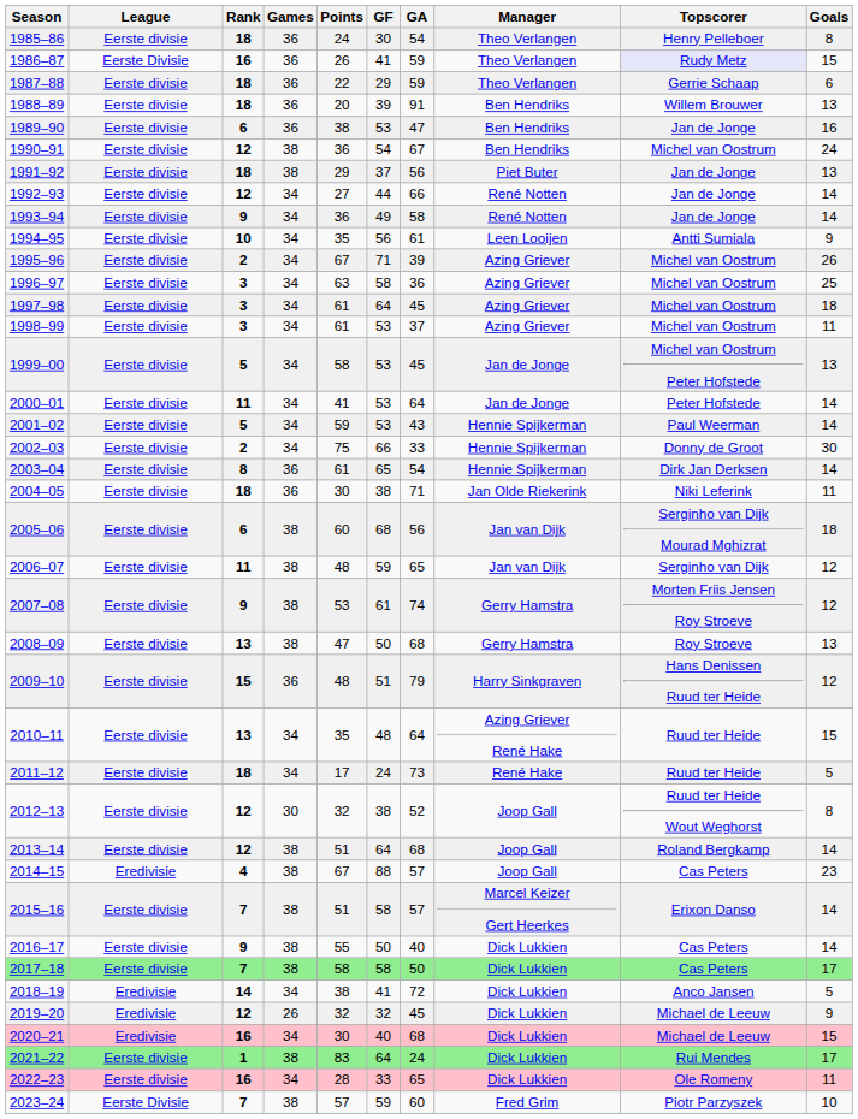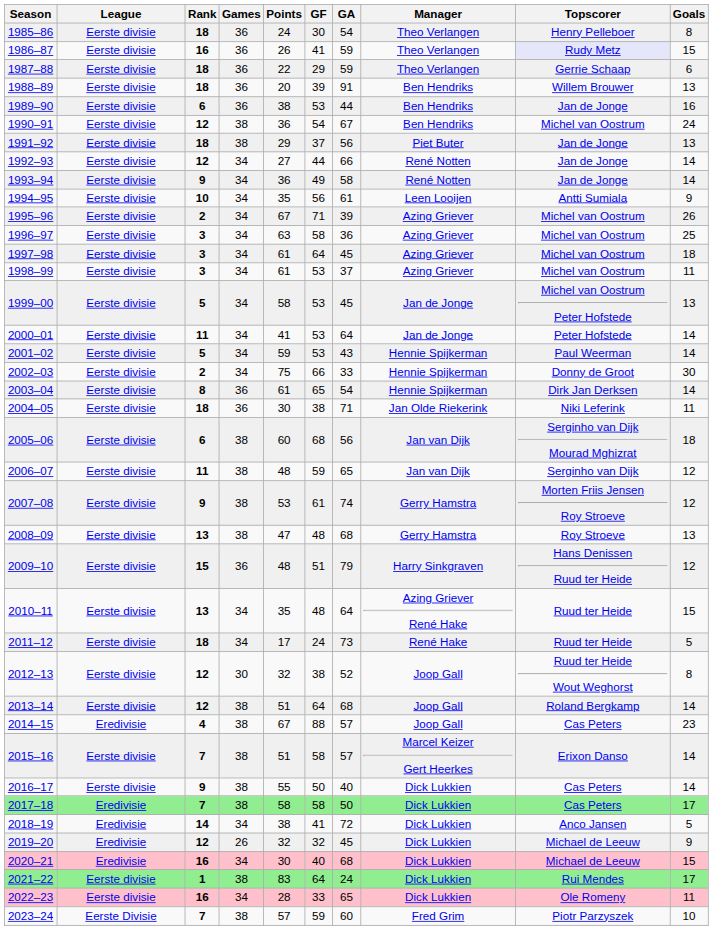 <table class="wikitable" style="font-size:90%; text-align:center;">
 <tr bgcolor="#efefef">
 <th width="60">Season</th>
 <th width="180">League</th>
 <th width="30">Rank</th>
 <th width="30">Games</th>
 <th width="30">Points</th>
 <th width="30">GF</th>
 <th width="30">GA</th>
 <th width="220">Manager</th>
 <th width="220">Topscorer</th>
 <th width="30">Goals</th>
 </tr>
 <tr bgcolor="#F0F0F0">
 <td><a href='#'>1985–86</a></td>
 <td><a href='#'>Eerste divisie</a></td>
 <td><strong>18</strong></td>
 <td>36</td>
 <td>24</td>
 <td>30</td>
 <td>54</td>
 <td> <a href='#'>Theo Verlangen</a></td>
 <td> <a href='#'>Henry Pelleboer</a> <br></td>
 <td>8</td>
 </tr>
 <tr>
 <td><a href='#'>1986–87</a></td>
-<td><a href='#'>Eerste Divisie</a></td>
+<td><a href='#'>Eerste divisie</a></td>
 <td><strong>16</strong></td>
 <td>36</td>
 <td>26</td>
 <td>41</td>
 <td>59</td>
 <td> <a href='#'>Theo Verlangen</a></td>
 <td style="background: lavender;"> <a href='#'>Rudy Metz</a> <br></td>
 <td>15</td>
 </tr>
 <tr bgcolor="#F0F0F0">
 <td><a href='#'>1987–88</a></td>
 <td><a href='#'>Eerste divisie</a></td>
 <td><strong>18</strong></td>
 <td>36</td>
 <td>22</td>
 <td>29</td>
 <td>59</td>
 <td> <a href='#'>Theo Verlangen</a></td>
 <td> <a href='#'>Gerrie Schaap</a> <br></td>
 <td>6</td>
 </tr>
 <tr>
 <td><a href='#'>1988–89</a></td>
 <td><a href='#'>Eerste divisie</a></td>
 <td><strong>18</strong></td>
 <td>36</td>
 <td>20</td>
 <td>39</td>
 <td>91</td>
 <td> <a href='#'>Ben Hendriks</a></td>
 <td> <a href='#'>Willem Brouwer</a> <br></td>
 <td>13</td>
 </tr>
 <tr bgcolor="#F0F0F0">
 <td><a href='#'>1989–90</a></td>
 <td><a href='#'>Eerste divisie</a></td>
 <td><strong>6</strong></td>
 <td>36</td>
 <td>38</td>
 <td>53</td>
-<td>47</td>
+<td>44</td>
 <td> <a href='#'>Ben Hendriks</a></td>
 <td> <a href='#'>Jan de Jonge</a> <br></td>
 <td>16</td>
 </tr>
 <tr>
 <td><a href='#'>1990–91</a></td>
 <td><a href='#'>Eerste divisie</a></td>
 <td><strong>12</strong></td>
 <td>38</td>
 <td>36</td>
 <td>54</td>
 <td>67</td>
 <td> <a href='#'>Ben Hendriks</a></td>
 <td> <a href='#'>Michel van Oostrum</a> <br></td>
 <td>24</td>
 </tr>
 <tr bgcolor="#F0F0F0">
 <td><a href='#'>1991–92</a></td>
 <td><a href='#'>Eerste divisie</a></td>
 <td><strong>18</strong></td>
 <td>38</td>
 <td>29</td>
 <td>37</td>
 <td>56</td>
 <td> <a href='#'>Piet Buter</a></td>
 <td> <a href='#'>Jan de Jonge</a> <br></td>
 <td>13</td>
 </tr>
 <tr>
 <td><a href='#'>1992–93</a></td>
 <td><a href='#'>Eerste divisie</a></td>
 <td><strong>12</strong></td>
 <td>34</td>
 <td>27</td>
 <td>44</td>
 <td>66</td>
 <td> <a href='#'>René Notten</a></td>
 <td> <a href='#'>Jan de Jonge</a> <br></td>
 <td>14</td>
 </tr>
 <tr bgcolor="#F0F0F0">
 <td><a href='#'>1993–94</a></td>
 <td><a href='#'>Eerste divisie</a></td>
 <td><strong>9</strong></td>
 <td>34</td>
 <td>36</td>
 <td>49</td>
 <td>58</td>
 <td> <a href='#'>René Notten</a></td>
 <td> <a href='#'>Jan de Jonge</a> <br></td>
 <td>14</td>
 </tr>
 <tr>
 <td><a href='#'>1994–95</a></td>
 <td><a href='#'>Eerste divisie</a></td>
 <td><strong>10</strong></td>
 <td>34</td>
 <td>35</td>
 <td>56</td>
 <td>61</td>
 <td> <a href='#'>Leen Looijen</a></td>
 <td> <a href='#'>Antti Sumiala</a> <br></td>
 <td>9</td>
 </tr>
 <tr bgcolor="#F0F0F0">
 <td><a href='#'>1995–96</a></td>
 <td><a href='#'>Eerste divisie</a></td>
 <td><strong>2</strong></td>
 <td>34</td>
 <td>67</td>
 <td>71</td>
 <td>39</td>
 <td> <a href='#'>Azing Griever</a></td>
 <td> <a href='#'>Michel van Oostrum</a> <br></td>
 <td>26</td>
 </tr>
 <tr>
 <td><a href='#'>1996–97</a></td>
 <td><a href='#'>Eerste divisie</a></td>
 <td><strong>3</strong></td>
 <td>34</td>
 <td>63</td>
 <td>58</td>
 <td>36</td>
 <td> <a href='#'>Azing Griever</a></td>
 <td> <a href='#'>Michel van Oostrum</a> <br></td>
 <td>25</td>
 </tr>
 <tr bgcolor="#F0F0F0">
 <td><a href='#'>1997–98</a></td>
 <td><a href='#'>Eerste divisie</a></td>
 <td><strong>3</strong></td>
 <td>34</td>
 <td>61</td>
 <td>64</td>
 <td>45</td>
 <td> <a href='#'>Azing Griever</a></td>
 <td> <a href='#'>Michel van Oostrum</a> <br></td>
 <td>18</td>
 </tr>
 <tr>
 <td><a href='#'>1998–99</a></td>
 <td><a href='#'>Eerste divisie</a></td>
 <td><strong>3</strong></td>
 <td>34</td>
 <td>61</td>
 <td>53</td>
 <td>37</td>
 <td> <a href='#'>Azing Griever</a></td>
 <td> <a href='#'>Michel van Oostrum</a> <br></td>
 <td>11</td>
 </tr>
 <tr bgcolor="#F0F0F0">
 <td><a href='#'>1999–00</a></td>
 <td><a href='#'>Eerste divisie</a></td>
 <td><strong>5</strong></td>
 <td>34</td>
 <td>58</td>
 <td>53</td>
 <td>45</td>
 <td> <a href='#'>Jan de Jonge</a></td>
 <td> <a href='#'>Michel van Oostrum</a><hr> <a href='#'>Peter Hofstede</a></td>
 <td>13</td>
 </tr>
 <tr>
 <td><a href='#'>2000–01</a></td>
 <td><a href='#'>Eerste divisie</a></td>
 <td><strong>11</strong></td>
 <td>34</td>
 <td>41</td>
 <td>53</td>
 <td>64</td>
 <td> <a href='#'>Jan de Jonge</a></td>
 <td> <a href='#'>Peter Hofstede</a></td>
 <td>14</td>
 </tr>
 <tr bgcolor="#F0F0F0">
 <td><a href='#'>2001–02</a></td>
 <td><a href='#'>Eerste divisie</a></td>
 <td><strong>5</strong></td>
 <td>34</td>
 <td>59</td>
 <td>53</td>
 <td>43</td>
 <td> <a href='#'>Hennie Spijkerman</a></td>
 <td> <a href='#'>Paul Weerman</a></td>
 <td>14</td>
 </tr>
 <tr>
 <td><a href='#'>2002–03</a></td>
 <td><a href='#'>Eerste divisie</a></td>
 <td><strong>2</strong></td>
 <td>34</td>
 <td>75</td>
 <td>66</td>
 <td>33</td>
 <td> <a href='#'>Hennie Spijkerman</a></td>
 <td> <a href='#'>Donny de Groot</a></td>
 <td>30</td>
 </tr>
 <tr bgcolor="#F0F0F0">
 <td><a href='#'>2003–04</a></td>
 <td><a href='#'>Eerste divisie</a></td>
 <td><strong>8</strong></td>
 <td>36</td>
 <td>61</td>
 <td>65</td>
 <td>54</td>
 <td> <a href='#'>Hennie Spijkerman</a></td>
 <td> <a href='#'>Dirk Jan Derksen</a></td>
 <td>14</td>
 </tr>
 <tr>
 <td><a href='#'>2004–05</a></td>
 <td><a href='#'>Eerste divisie</a></td>
 <td><strong>18</strong></td>
 <td>36</td>
 <td>30</td>
 <td>38</td>
 <td>71</td>
 <td> <a href='#'>Jan Olde Riekerink</a></td>
 <td> <a href='#'>Niki Leferink</a></td>
 <td>11</td>
 </tr>
 <tr bgcolor="#F0F0F0">
 <td><a href='#'>2005–06</a></td>
 <td><a href='#'>Eerste divisie</a></td>
 <td><strong>6</strong></td>
 <td>38</td>
 <td>60</td>
 <td>68</td>
 <td>56</td>
 <td> <a href='#'>Jan van Dijk</a></td>
 <td> <a href='#'>Serginho van Dijk</a><hr> <a href='#'>Mourad Mghizrat</a></td>
 <td>18</td>
 </tr>
 <tr>
 <td><a href='#'>2006–07</a></td>
 <td><a href='#'>Eerste divisie</a></td>
 <td><strong>11</strong></td>
 <td>38</td>
 <td>48</td>
 <td>59</td>
 <td>65</td>
 <td> <a href='#'>Jan van Dijk</a></td>
 <td> <a href='#'>Serginho van Dijk</a></td>
 <td>12</td>
 </tr>
 <tr bgcolor="#F0F0F0">
 <td><a href='#'>2007–08</a></td>
 <td><a href='#'>Eerste divisie</a></td>
 <td><strong>9</strong></td>
 <td>38</td>
 <td>53</td>
 <td>61</td>
 <td>74</td>
 <td> <a href='#'>Gerry Hamstra</a></td>
 <td> <a href='#'>Morten Friis Jensen</a><hr> <a href='#'>Roy Stroeve</a></td>
 <td>12</td>
 </tr>
 <tr>
 <td><a href='#'>2008–09</a></td>
 <td><a href='#'>Eerste divisie</a></td>
 <td><strong>13</strong></td>
 <td>38</td>
 <td>47</td>
-<td>50</td>
+<td>48</td>
 <td>68</td>
 <td> <a href='#'>Gerry Hamstra</a></td>
 <td> <a href='#'>Roy Stroeve</a></td>
 <td>13</td>
 </tr>
 <tr bgcolor="#F0F0F0">
 <td><a href='#'>2009–10</a></td>
 <td><a href='#'>Eerste divisie</a></td>
 <td><strong>15</strong></td>
 <td>36</td>
 <td>48</td>
 <td>51</td>
 <td>79</td>
 <td> <a href='#'>Harry Sinkgraven</a></td>
 <td> <a href='#'>Hans Denissen</a><hr> <a href='#'>Ruud ter Heide</a></td>
 <td>12</td>
 </tr>
 <tr>
 <td><a href='#'>2010–11</a></td>
 <td><a href='#'>Eerste divisie</a></td>
 <td><strong>13</strong></td>
 <td>34</td>
 <td>35</td>
 <td>48</td>
 <td>64</td>
 <td> <a href='#'>Azing Griever</a><hr> <a href='#'>René Hake</a></td>
 <td> <a href='#'>Ruud ter Heide</a></td>
 <td>15</td>
 </tr>
 <tr bgcolor="#F0F0F0">
 <td><a href='#'>2011–12</a></td>
 <td><a href='#'>Eerste divisie</a></td>
 <td><strong>18</strong></td>
 <td>34</td>
 <td>17</td>
 <td>24</td>
 <td>73</td>
 <td> <a href='#'>René Hake</a></td>
 <td> <a href='#'>Ruud ter Heide</a></td>
 <td>5</td>
 </tr>
 <tr>
 <td><a href='#'>2012–13</a></td>
 <td><a href='#'>Eerste divisie</a></td>
 <td><strong>12</strong></td>
 <td>30</td>
 <td>32</td>
 <td>38</td>
 <td>52</td>
 <td> <a href='#'>Joop Gall</a></td>
 <td> <a href='#'>Ruud ter Heide</a><hr> <a href='#'>Wout Weghorst</a></td>
 <td>8</td>
 </tr>
 <tr bgcolor="#F0F0F0">
 <td><a href='#'>2013–14</a></td>
 <td><a href='#'>Eerste divisie</a></td>
 <td><strong>12</strong></td>
 <td>38</td>
 <td>51</td>
 <td>64</td>
 <td>68</td>
 <td> <a href='#'>Joop Gall</a></td>
 <td> <a href='#'>Roland Bergkamp</a></td>
 <td>14</td>
 </tr>
 <tr>
 <td><a href='#'>2014–15</a></td>
 <td><a href='#'>Eredivisie</a></td>
 <td><strong>4</strong></td>
 <td>38</td>
 <td>67</td>
 <td>88</td>
 <td>57</td>
 <td> <a href='#'>Joop Gall</a></td>
 <td> <a href='#'>Cas Peters</a></td>
 <td>23</td>
 </tr>
 <tr bgcolor="#F0F0F0">
 <td><a href='#'>2015–16</a></td>
 <td><a href='#'>Eerste divisie</a></td>
 <td><strong>7</strong></td>
 <td>38</td>
 <td>51</td>
 <td>58</td>
 <td>57</td>
 <td> <a href='#'>Marcel Keizer</a><hr> <a href='#'>Gert Heerkes</a></td>
 <td> <a href='#'>Erixon Danso</a></td>
 <td>14</td>
 </tr>
 <tr>
 <td><a href='#'>2016–17</a></td>
 <td><a href='#'>Eerste divisie</a></td>
 <td><strong>9</strong></td>
 <td>38</td>
 <td>55</td>
 <td>50</td>
 <td>40</td>
 <td> <a href='#'>Dick Lukkien</a></td>
 <td> <a href='#'>Cas Peters</a></td>
 <td>14</td>
 </tr>
 <tr bgcolor="90EE90">
 <td><a href='#'>2017–18</a></td>
-<td><a href='#'>Eerste divisie</a></td>
+<td><a href='#'>Eredivisie</a></td>
 <td><strong>7</strong></td>
 <td>38</td>
 <td>58</td>
 <td>58</td>
 <td>50</td>
 <td> <a href='#'>Dick Lukkien</a></td>
 <td> <a href='#'>Cas Peters</a></td>
 <td>17</td>
 </tr>
 <tr>
 <td><a href='#'>2018–19</a></td>
 <td><a href='#'>Eredivisie</a></td>
 <td><strong>14</strong></td>
 <td>34</td>
 <td>38</td>
 <td>41</td>
 <td>72</td>
 <td> <a href='#'>Dick Lukkien</a></td>
 <td> <a href='#'>Anco Jansen</a></td>
 <td>5</td>
 </tr>
 <tr bgcolor="#F0F0F0">
 <td><a href='#'>2019–20</a></td>
 <td><a href='#'>Eredivisie</a></td>
 <td><strong>12</strong></td>
 <td>26</td>
 <td>32</td>
 <td>32</td>
 <td>45</td>
 <td> <a href='#'>Dick Lukkien</a></td>
 <td> <a href='#'>Michael de Leeuw</a></td>
 <td>9</td>
 </tr>
 <tr bgcolor="#FFC0CB">
 <td><a href='#'>2020–21</a></td>
 <td><a href='#'>Eredivisie</a></td>
 <td><strong>16</strong></td>
 <td>34</td>
 <td>30</td>
 <td>40</td>
 <td>68</td>
 <td> <a href='#'>Dick Lukkien</a></td>
 <td> <a href='#'>Michael de Leeuw</a></td>
 <td>15</td>
 </tr>
 <tr bgcolor="90EE90">
 <td><a href='#'>2021–22</a></td>
 <td><a href='#'>Eerste divisie</a></td>
 <td><strong>1</strong></td>
 <td>38</td>
 <td>83</td>
 <td>64</td>
 <td>24</td>
 <td> <a href='#'>Dick Lukkien</a></td>
 <td> <a href='#'>Rui Mendes</a></td>
 <td>17</td>
 </tr>
 <tr bgcolor="#FFC0CB">
 <td><a href='#'>2022–23</a></td>
 <td><a href='#'>Eerste divisie</a></td>
 <td><strong>16</strong></td>
 <td>34</td>
 <td>28</td>
 <td>33</td>
 <td>65</td>
 <td> <a href='#'>Dick Lukkien</a></td>
 <td> <a href='#'>Ole Romeny</a></td>
 <td>11</td>
 </tr>
 <tr>
 <td><a href='#'>2023–24</a></td>
 <td><a href='#'>Eerste Divisie</a></td>
 <td><strong>7</strong></td>
 <td>38</td>
 <td>57</td>
 <td>59</td>
 <td>60</td>
 <td> <a href='#'>Fred Grim</a></td>
 <td> <a href='#'>Piotr Parzyszek</a></td>
 <td>10</td>
 </tr>
 </table>
